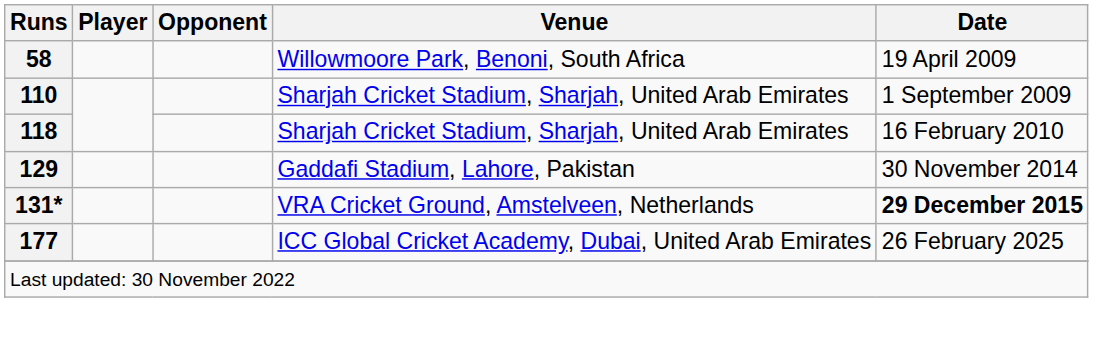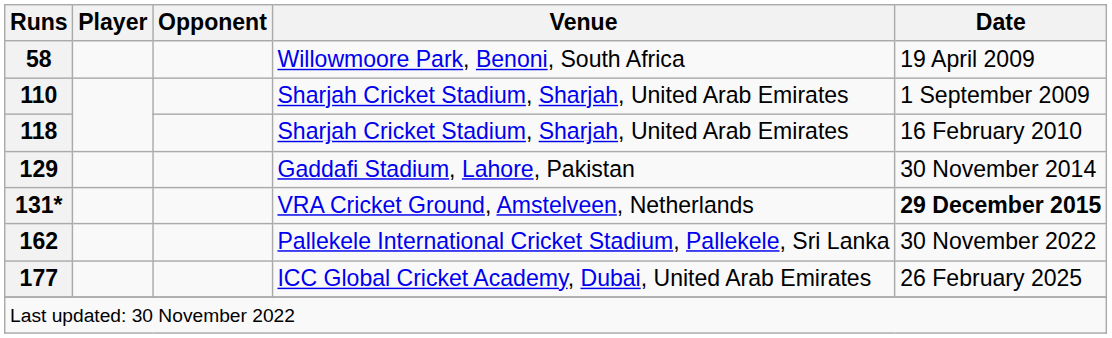 <table class="wikitable plainrowheaders sortable">
 <tr>
 <th scope=col>Runs</th>
 <th scope=col>Player</th>
 <th scope=col>Opponent</th>
 <th scope=col>Venue</th>
 <th scope=col>Date</th>
 </tr>
 <tr>
 <th>58</th>
 <td></td>
 <td></td>
 <td><a href='#'>Willowmoore Park</a>, <a href='#'>Benoni</a>, South Africa</td>
 <td>19 April 2009</td>
 </tr>
 <tr>
 <th>110</th>
 <td rowspan=2></td>
 <td></td>
 <td><a href='#'>Sharjah Cricket Stadium</a>, <a href='#'>Sharjah</a>, United Arab Emirates</td>
 <td>1 September 2009</td>
 </tr>
 <tr>
 <th>118</th>
 <td></td>
 <td><a href='#'>Sharjah Cricket Stadium</a>, <a href='#'>Sharjah</a>, United Arab Emirates</td>
 <td>16 February 2010</td>
 </tr>
 <tr>
 <th>129</th>
 <td></td>
 <td></td>
 <td><a href='#'>Gaddafi Stadium</a>, <a href='#'>Lahore</a>, Pakistan</td>
 <td>30 November 2014</td>
 </tr>
 <tr>
 <th>131*</th>
 <td></td>
 <td></td>
 <td><a href='#'>VRA Cricket Ground</a>, <a href='#'>Amstelveen</a>, Netherlands</td>
 <td><strong>29 December 2015</strong></td>
 </tr>
 <tr>
+<th>162</th>
+<td></td>
+<td></td>
+<td><a href='#'>Pallekele International Cricket Stadium</a>, <a href='#'>Pallekele</a>, Sri Lanka</td>
+<td>30 November 2022</td>
+</tr>
+<tr>
 <th>177</th>
 <td></td>
 <td></td>
 <td><a href='#'>ICC Global Cricket Academy</a>, <a href='#'>Dubai</a>, United Arab Emirates</td>
 <td>26 February 2025</td>
 </tr>
 <tr>
 </tr>
 <tr class=sortbottom>
 <td colspan=5><small>Last updated: 30 November 2022</small></td>
 </tr>
 </table>
